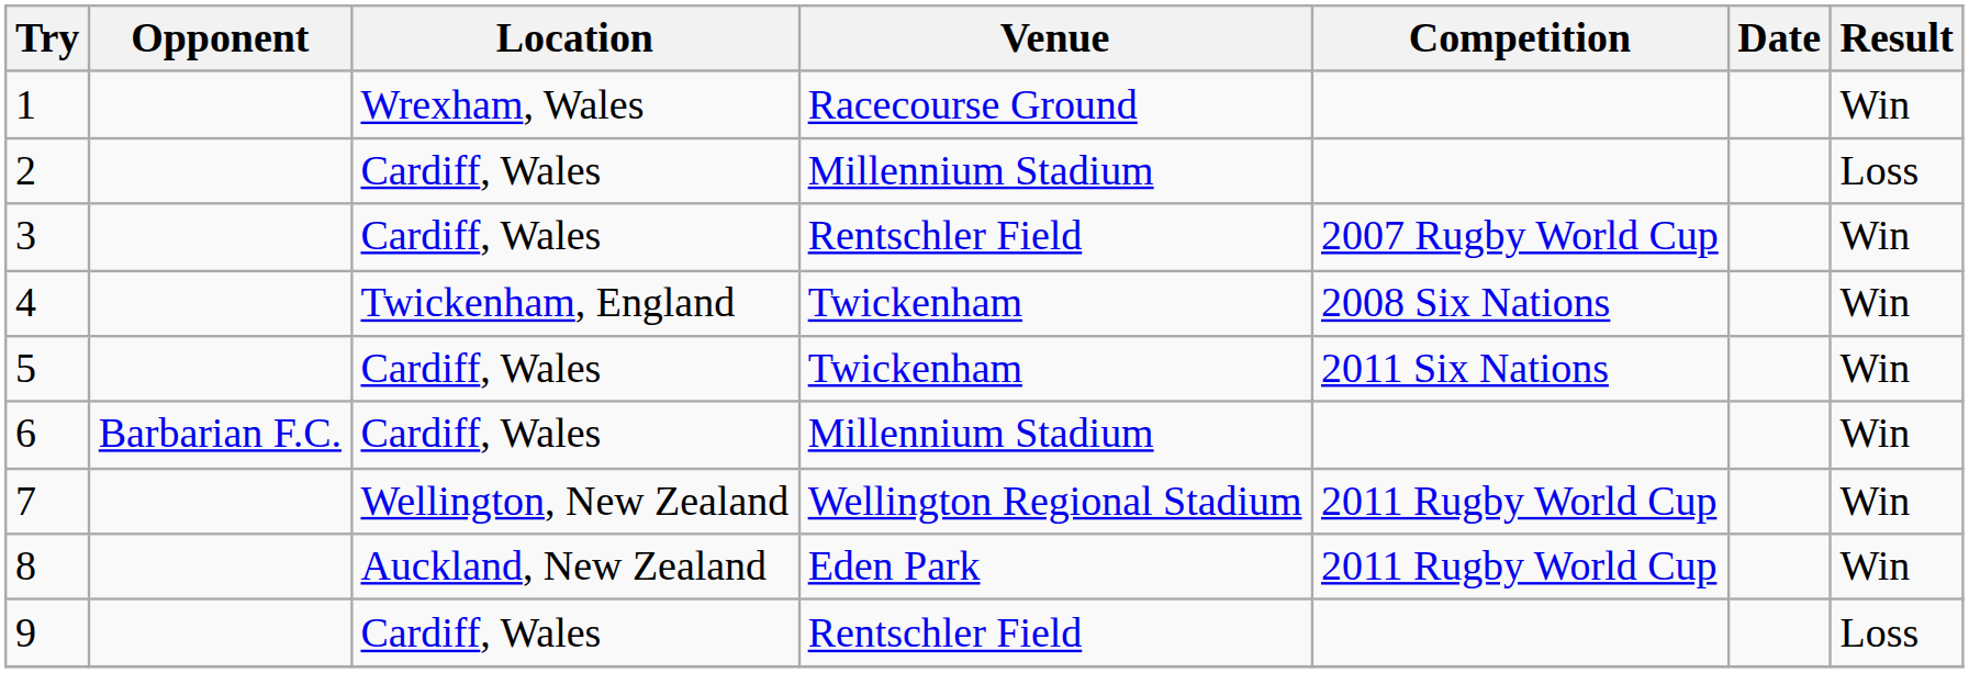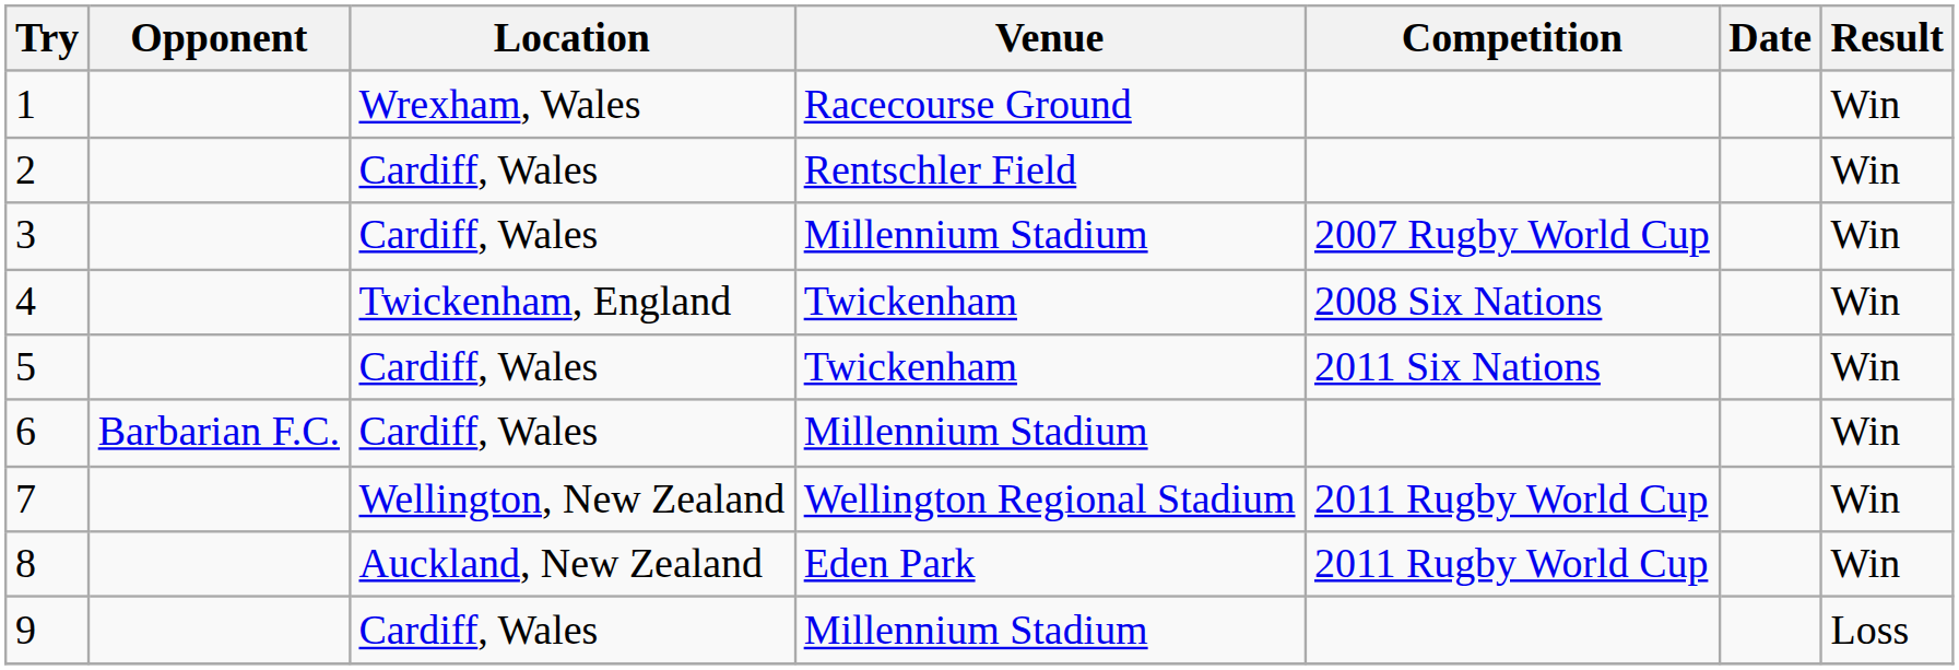 <table class="wikitable sortable">
 <tr>
 <th>Try</th>
 <th>Opponent</th>
 <th>Location</th>
 <th>Venue</th>
 <th>Competition</th>
 <th>Date</th>
 <th>Result</th>
 </tr>
 <tr>
 <td>1</td>
 <td></td>
 <td><a href='#'>Wrexham</a>, Wales</td>
 <td><a href='#'>Racecourse Ground</a></td>
 <td></td>
 <td></td>
 <td>Win</td>
 </tr>
 <tr>
 <td>2</td>
 <td></td>
 <td><a href='#'>Cardiff</a>, Wales</td>
-<td><a href='#'>Millennium Stadium</a></td>
+<td><a href='#'>Rentschler Field</a></td>
 <td></td>
 <td></td>
-<td>Loss</td>
+<td>Win</td>
 </tr>
 <tr>
 <td>3</td>
 <td></td>
 <td><a href='#'>Cardiff</a>, Wales</td>
-<td><a href='#'>Rentschler Field</a></td>
+<td><a href='#'>Millennium Stadium</a></td>
 <td><a href='#'>2007 Rugby World Cup</a></td>
 <td></td>
 <td>Win</td>
 </tr>
 <tr>
 <td>4</td>
 <td></td>
 <td><a href='#'>Twickenham</a>, England</td>
 <td><a href='#'>Twickenham</a></td>
 <td><a href='#'>2008 Six Nations</a></td>
 <td></td>
 <td>Win</td>
 </tr>
 <tr>
 <td>5</td>
 <td></td>
 <td><a href='#'>Cardiff</a>, Wales</td>
 <td><a href='#'>Twickenham</a></td>
 <td><a href='#'>2011 Six Nations</a></td>
 <td></td>
 <td>Win</td>
 </tr>
 <tr>
 <td>6</td>
 <td><a href='#'>Barbarian F.C.</a></td>
 <td><a href='#'>Cardiff</a>, Wales</td>
 <td><a href='#'>Millennium Stadium</a></td>
 <td></td>
 <td></td>
 <td>Win</td>
 </tr>
 <tr>
 <td>7</td>
 <td></td>
 <td><a href='#'>Wellington</a>, New Zealand</td>
 <td><a href='#'>Wellington Regional Stadium</a></td>
 <td><a href='#'>2011 Rugby World Cup</a></td>
 <td></td>
 <td>Win</td>
 </tr>
 <tr>
 <td>8</td>
 <td></td>
 <td><a href='#'>Auckland</a>, New Zealand</td>
 <td><a href='#'>Eden Park</a></td>
 <td><a href='#'>2011 Rugby World Cup</a></td>
 <td></td>
 <td>Win</td>
 </tr>
 <tr>
 <td>9</td>
 <td></td>
 <td><a href='#'>Cardiff</a>, Wales</td>
-<td><a href='#'>Rentschler Field</a></td>
+<td><a href='#'>Millennium Stadium</a></td>
 <td></td>
 <td></td>
 <td>Loss</td>
 </tr>
 <tr>
 </tr>
 </table>
